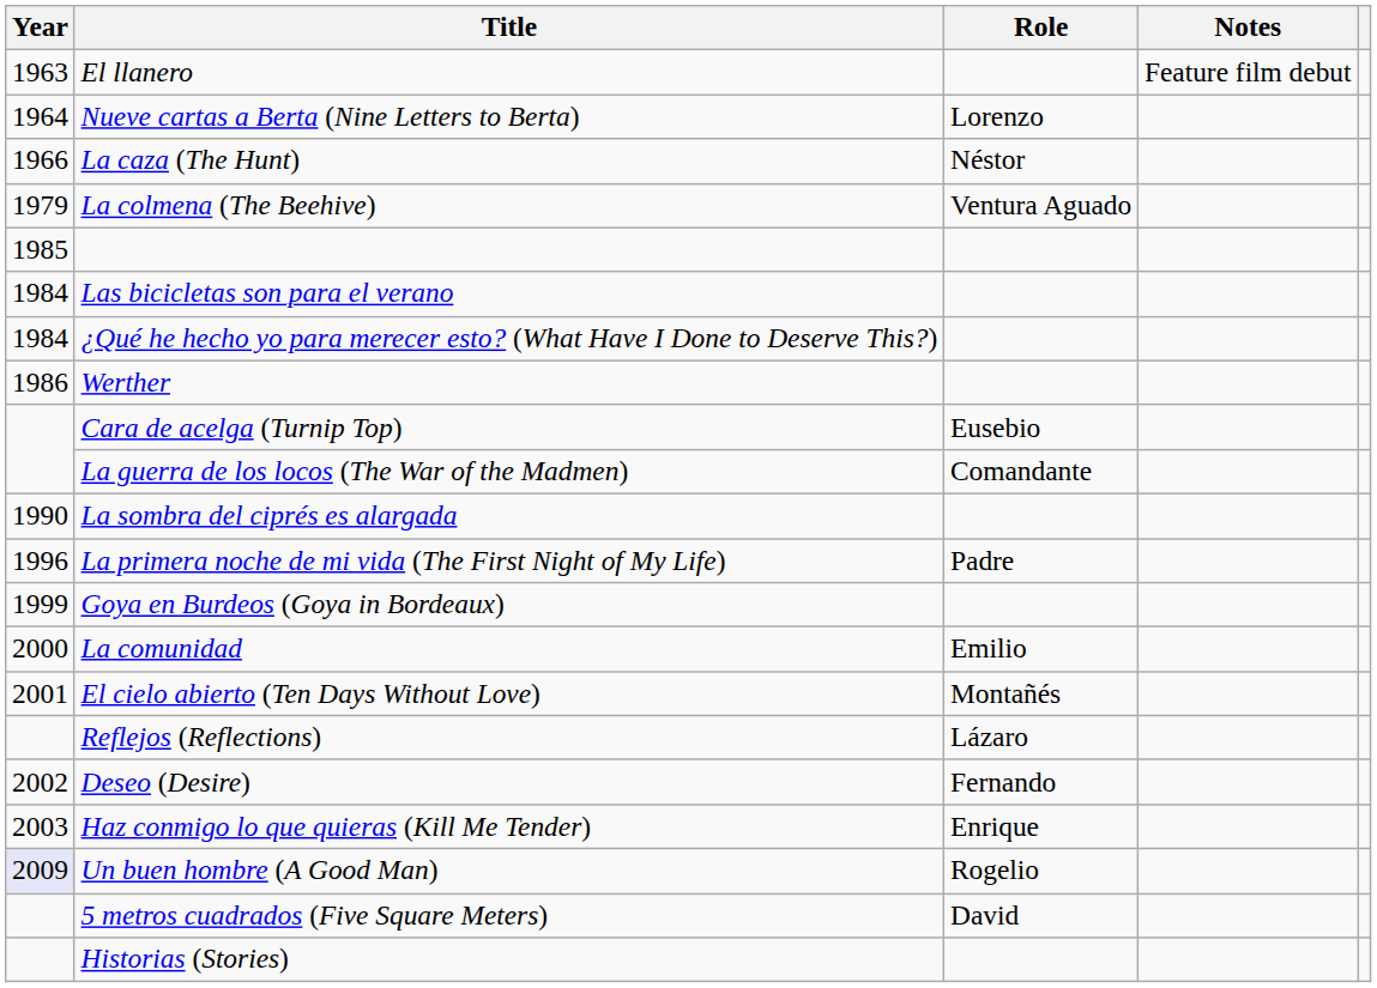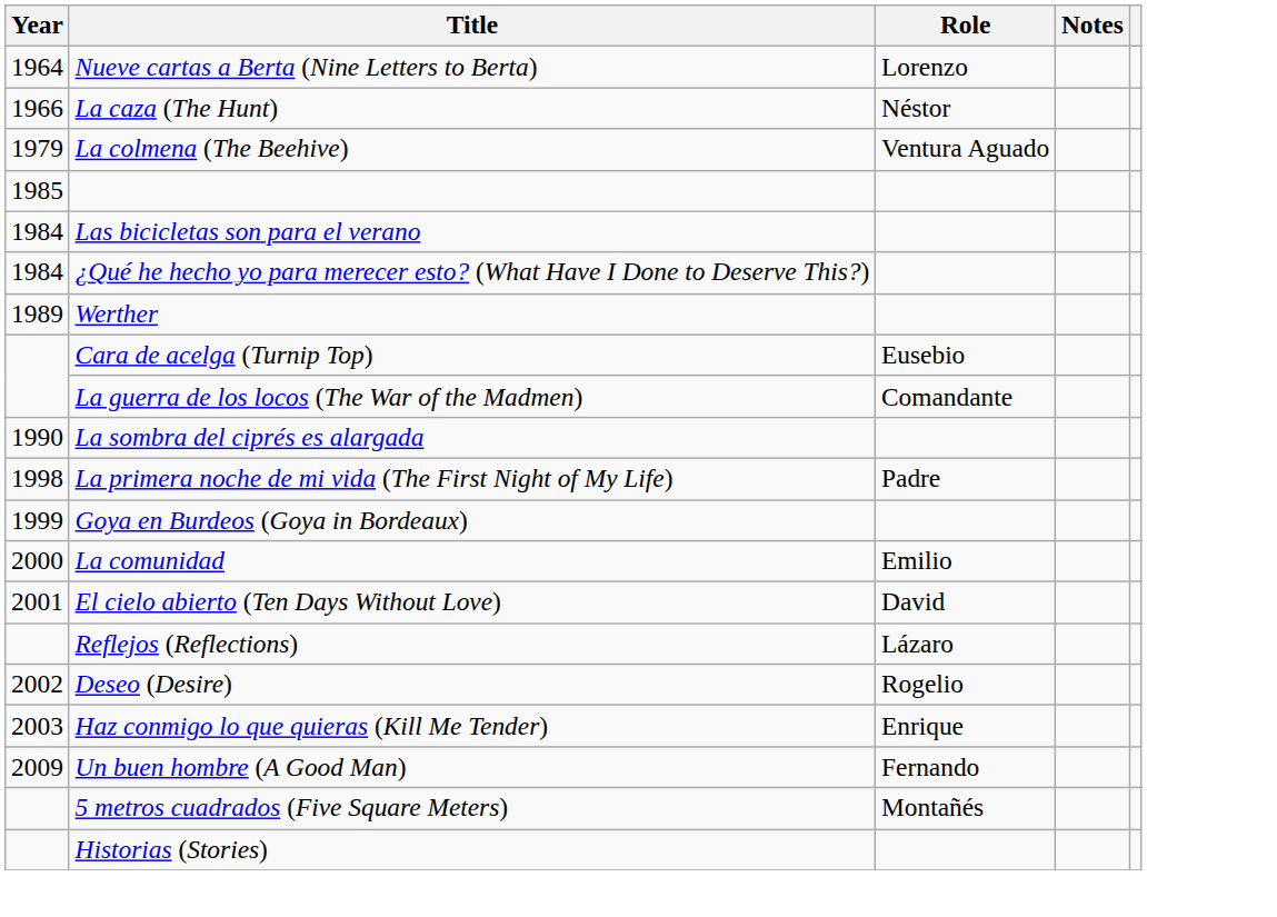 <table class="wikitable sortable">
 <tr>
 <th>Year</th>
 <th>Title</th>
 <th>Role</th>
 <th class="unsortable">Notes</th>
 <th></th>
-</tr>
-<tr>
-<td align = "center">1963</td>
-<td><em>El llanero</em></td>
-<td></td>
-<td>Feature film debut</td>
-<td align = "center"></td>
 </tr>
 <tr>
 <td align = "center">1964</td>
 <td><em><a href='#'>Nueve cartas a Berta</a></em> (<em>Nine Letters to Berta</em>)</td>
 <td>Lorenzo</td>
 <td></td>
 <td align = "center"></td>
 </tr>
 <tr>
 <td align = "center">1966</td>
 <td><em><a href='#'>La caza</a></em> (<em>The Hunt</em>)</td>
 <td>Néstor</td>
 <td></td>
 <td align = "center"></td>
 </tr>
 <tr>
 <td align = "center">1979</td>
 <td><em><a href='#'>La colmena</a></em> (<em>The Beehive</em>)</td>
 <td>Ventura Aguado</td>
 <td></td>
 <td align = "center"></td>
 </tr>
 <tr>
 <td align = "center">1985</td>
 <td><em></em></td>
 <td></td>
 <td></td>
 <td align = "center"></td>
 </tr>
 <tr>
 <td align = "center">1984</td>
 <td><em><a href='#'>Las bicicletas son para el verano</a></em></td>
 <td></td>
 <td></td>
 <td align = "center"></td>
 </tr>
 <tr>
 <td align = "center">1984</td>
 <td><em><a href='#'>¿Qué he hecho yo para merecer esto?</a></em> (<em>What Have I Done to Deserve This?</em>)</td>
 <td></td>
 <td></td>
 <td align = "center"></td>
 </tr>
 <tr>
-<td align = "center">1986</td>
+<td align = "center">1989</td>
 <td><em><a href='#'>Werther</a></em></td>
 <td></td>
 <td></td>
 <td align = "center"></td>
 </tr>
 <tr>
 <td rowspan = "2"></td>
 <td><em><a href='#'>Cara de acelga</a></em> (<em>Turnip Top</em>)</td>
 <td>Eusebio</td>
 <td></td>
 <td align = "center"></td>
 </tr>
 <tr>
 <td><em><a href='#'>La guerra de los locos</a></em> (<em>The War of the Madmen</em>)</td>
 <td>Comandante</td>
 <td></td>
 <td></td>
 </tr>
 <tr>
 <td align = "center">1990</td>
 <td><em><a href='#'>La sombra del ciprés es alargada</a></em></td>
 <td></td>
 <td></td>
 <td align = "center"></td>
 </tr>
 <tr>
-<td align = "center">1996</td>
+<td align = "center">1998</td>
 <td><em><a href='#'>La primera noche de mi vida</a></em> (<em>The First Night of My Life</em>)</td>
 <td>Padre</td>
 <td></td>
 <td align = "center"></td>
 </tr>
 <tr>
 <td align = "center">1999</td>
 <td><em><a href='#'>Goya en Burdeos</a></em> (<em>Goya in Bordeaux</em>)</td>
 <td></td>
 <td></td>
 <td align = "center"></td>
 </tr>
 <tr>
 <td align = "center">2000</td>
 <td><em><a href='#'>La comunidad</a></em></td>
 <td>Emilio</td>
 <td></td>
 <td align = "center"></td>
 </tr>
 <tr>
 <td align = "center">2001</td>
 <td><em><a href='#'>El cielo abierto</a></em> (<em>Ten Days Without Love</em>)</td>
-<td>Montañés</td>
+<td>David</td>
 <td></td>
 <td align = "center"></td>
 </tr>
 <tr>
 <td></td>
 <td><em><a href='#'>Reflejos</a></em> (<em>Reflections</em>)</td>
 <td>Lázaro</td>
 <td></td>
 <td></td>
 </tr>
 <tr>
 <td align = "center">2002</td>
 <td><em><a href='#'>Deseo</a></em> (<em>Desire</em>)</td>
-<td>Fernando</td>
+<td>Rogelio</td>
 <td></td>
 <td align = "center"></td>
 </tr>
 <tr>
 <td align = "center">2003</td>
 <td><em><a href='#'>Haz conmigo lo que quieras</a></em> (<em>Kill Me Tender</em>)</td>
 <td>Enrique</td>
 <td></td>
 <td align = "center"></td>
 </tr>
 <tr>
-<td align = "center" style="background: lavender;">2009</td>
+<td align = "center">2009</td>
 <td><em><a href='#'>Un buen hombre</a></em> (<em>A Good Man</em>)</td>
-<td>Rogelio</td>
+<td>Fernando</td>
 <td></td>
 <td align = "center"></td>
 </tr>
 <tr>
 <td></td>
 <td><em><a href='#'>5 metros cuadrados</a></em> (<em>Five Square Meters</em>)</td>
-<td>David</td>
+<td>Montañés</td>
 <td></td>
 <td></td>
 </tr>
 <tr>
 <td></td>
 <td><em><a href='#'>Historias</a></em> (<em>Stories</em>)</td>
 <td></td>
 <td></td>
 <td></td>
 </tr>
 </table>
